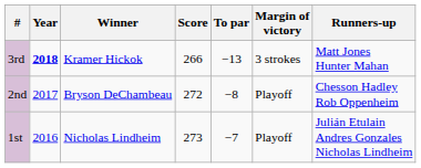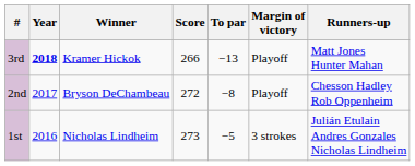 <table class=wikitable style=font-size:95%>
 <tr>
 <th>#</th>
 <th>Year</th>
 <th>Winner</th>
 <th>Score</th>
 <th>To par</th>
 <th>Margin of<br>victory</th>
 <th>Runners-up</th>
 </tr>
 <tr>
 <td style="background:thistle">3rd</td>
 <td align=center><strong><a href='#'>2018</a></strong></td>
 <td> <a href='#'>Kramer Hickok</a></td>
 <td align=center>266</td>
 <td align=center>−13</td>
-<td>3 strokes</td>
+<td>Playoff</td>
 <td> <a href='#'>Matt Jones</a><br> <a href='#'>Hunter Mahan</a></td>
 </tr>
 <tr>
 <td style="background:thistle">2nd</td>
 <td align=center><a href='#'>2017</a></td>
 <td> <a href='#'>Bryson DeChambeau</a></td>
 <td align=center>272</td>
 <td align=center>−8</td>
 <td>Playoff</td>
 <td> <a href='#'>Chesson Hadley</a> <br>  <a href='#'>Rob Oppenheim</a></td>
 </tr>
 <tr>
 <td style="background:thistle">1st</td>
 <td align=center><a href='#'>2016</a></td>
 <td> <a href='#'>Nicholas Lindheim</a></td>
 <td align=center>273</td>
-<td align=center>−7</td>
-<td>Playoff</td>
+<td align=center>−5</td>
+<td>3 strokes</td>
 <td> <a href='#'>Julián Etulain</a><br> <a href='#'>Andres Gonzales</a><br> <a href='#'>Nicholas Lindheim</a></td>
 </tr>
 </table>
